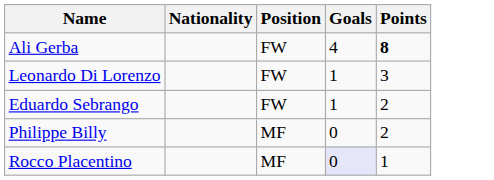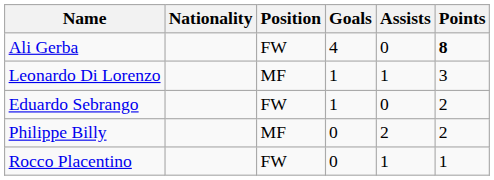 <table class="wikitable" style="font-size:97%; text-align:left;">
 <tr>
 <th>Name</th>
 <th>Nationality</th>
 <th>Position</th>
 <th>Goals</th>
+<th>Assists</th>
 <th>Points</th>
 </tr>
 <tr>
 <td><a href='#'>Ali Gerba</a></td>
 <td style="text-align:left;"></td>
 <td>FW</td>
 <td>4</td>
+<td>0</td>
 <td><strong>8</strong></td>
 </tr>
 <tr>
 <td><a href='#'>Leonardo Di Lorenzo</a></td>
 <td style="text-align:left;"></td>
-<td>FW</td>
+<td>MF</td>
+<td>1</td>
 <td>1</td>
 <td>3</td>
 </tr>
 <tr>
 <td><a href='#'>Eduardo Sebrango</a></td>
 <td style="text-align:left;"></td>
 <td>FW</td>
 <td>1</td>
+<td>0</td>
 <td>2</td>
 </tr>
 <tr>
 <td><a href='#'>Philippe Billy</a></td>
 <td style="text-align:left;"></td>
 <td>MF</td>
 <td>0</td>
 <td>2</td>
+<td>2</td>
 </tr>
 <tr>
 <td><a href='#'>Rocco Placentino</a></td>
 <td style="text-align:left;"></td>
-<td>MF</td>
-<td style="background: lavender;">0</td>
+<td>FW</td>
+<td>0</td>
+<td>1</td>
 <td>1</td>
 </tr>
 </table>
